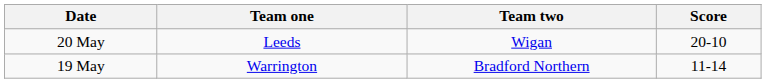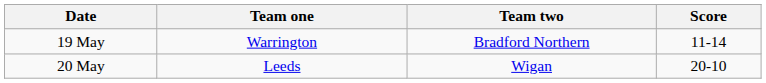 <table class="wikitable" style="text-align: center">
 <tr>
 <th width=150>Date</th>
 <th width=250>Team one</th>
 <th width=250>Team two</th>
 <th width=100>Score</th>
 </tr>
 <tr>
+<td>19 May</td>
+<td><a href='#'>Warrington</a></td>
+<td><a href='#'>Bradford Northern</a></td>
+<td>11-14</td>
+</tr>
+<tr>
 <td>20 May</td>
 <td><a href='#'>Leeds</a></td>
 <td><a href='#'>Wigan</a></td>
 <td>20-10</td>
 </tr>
-<tr>
-<td>19 May</td>
-<td><a href='#'>Warrington</a></td>
-<td><a href='#'>Bradford Northern</a></td>
-<td>11-14</td>
-</tr>
 </table>
